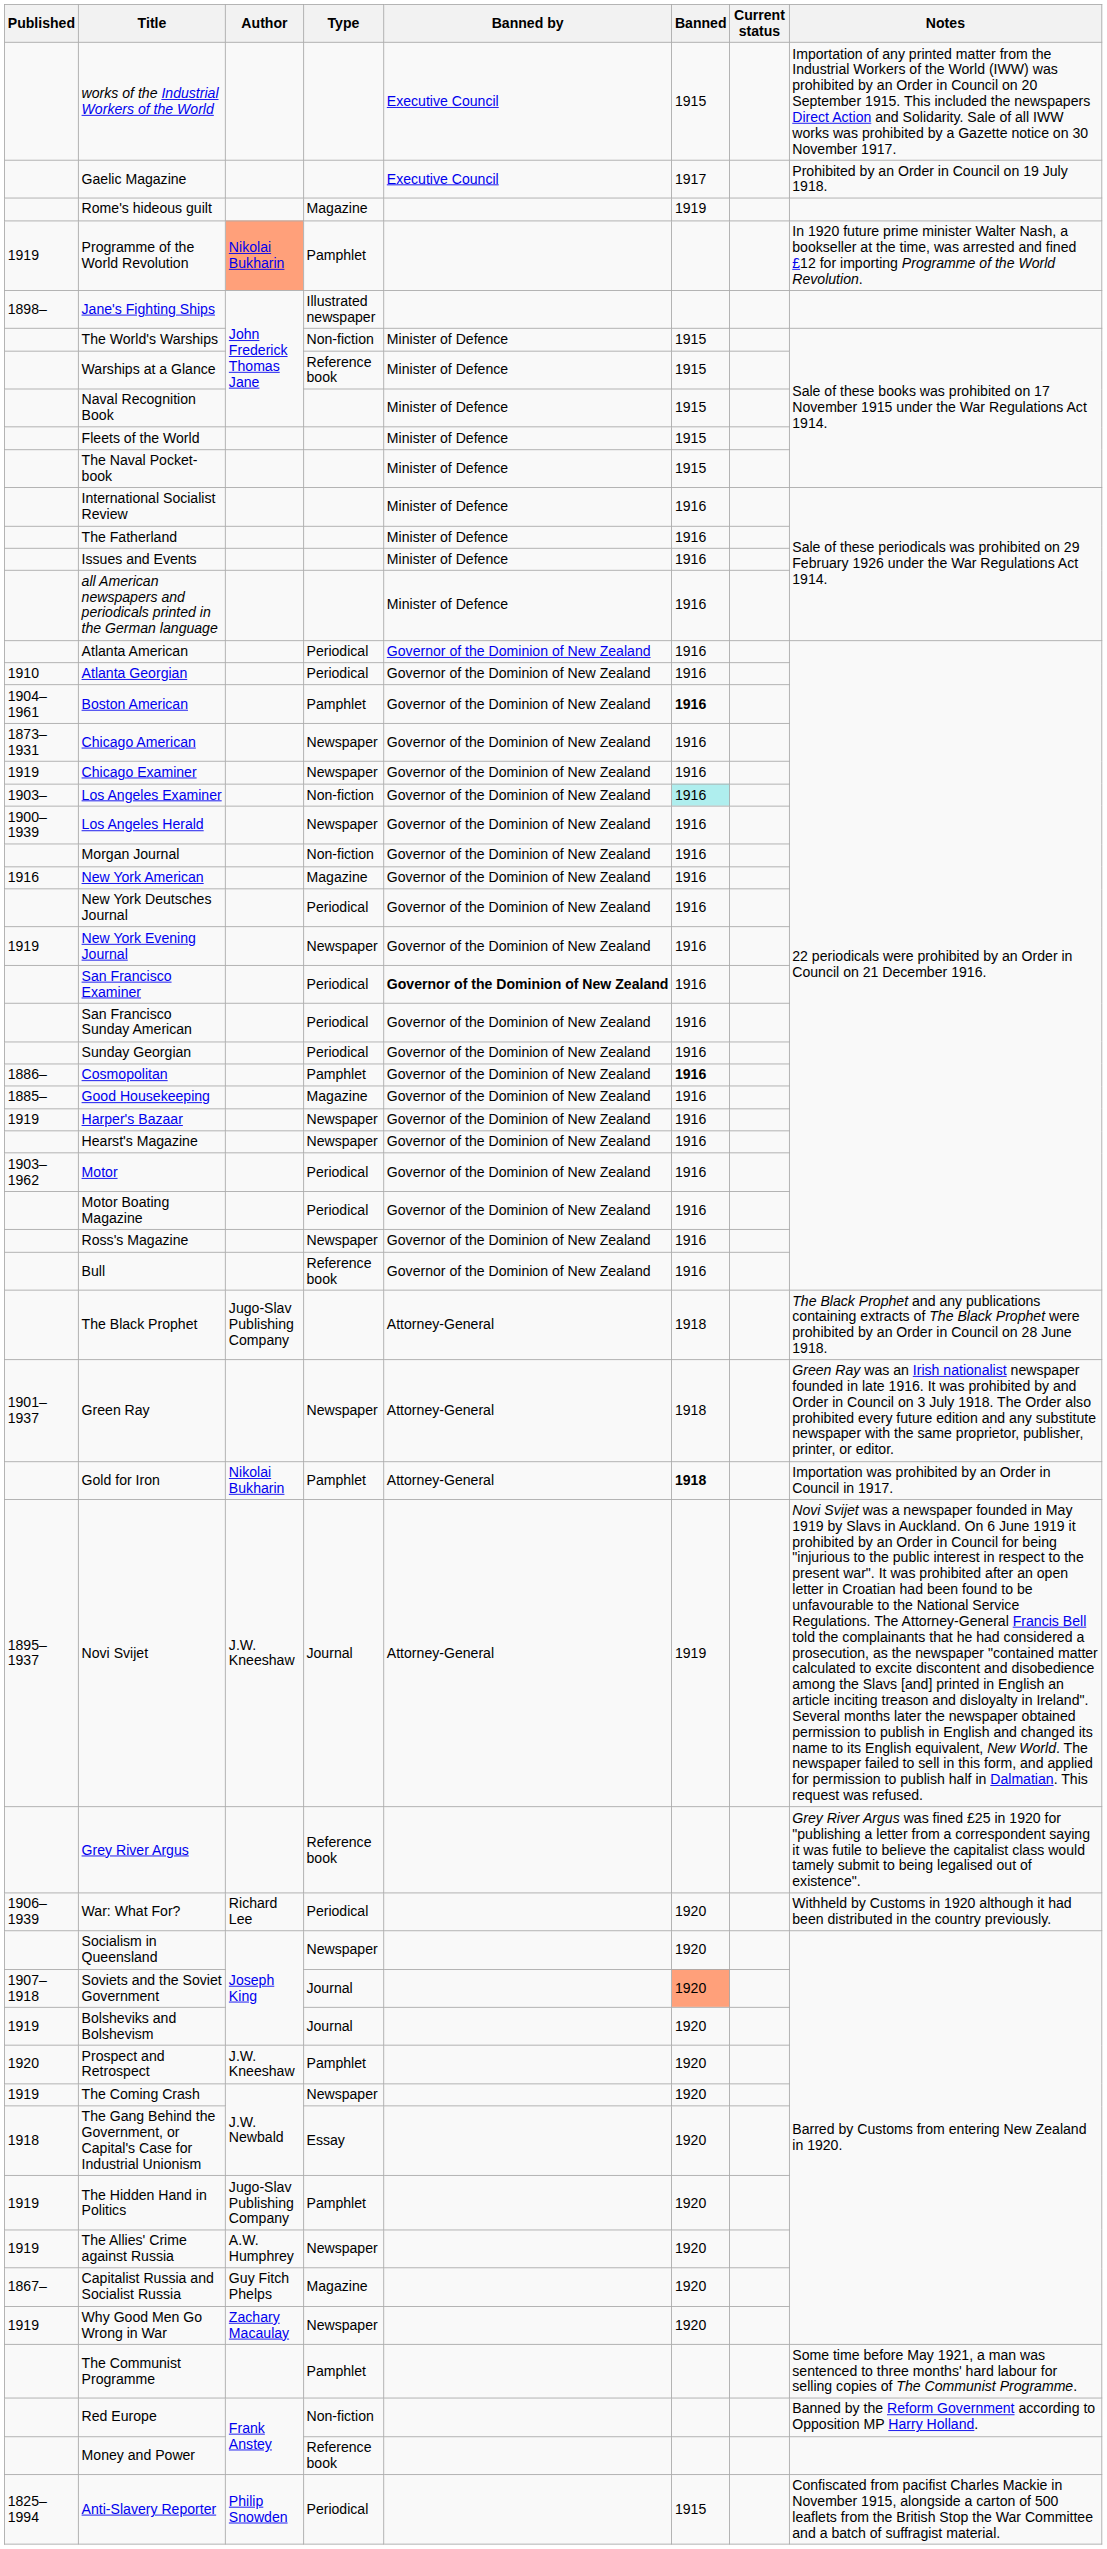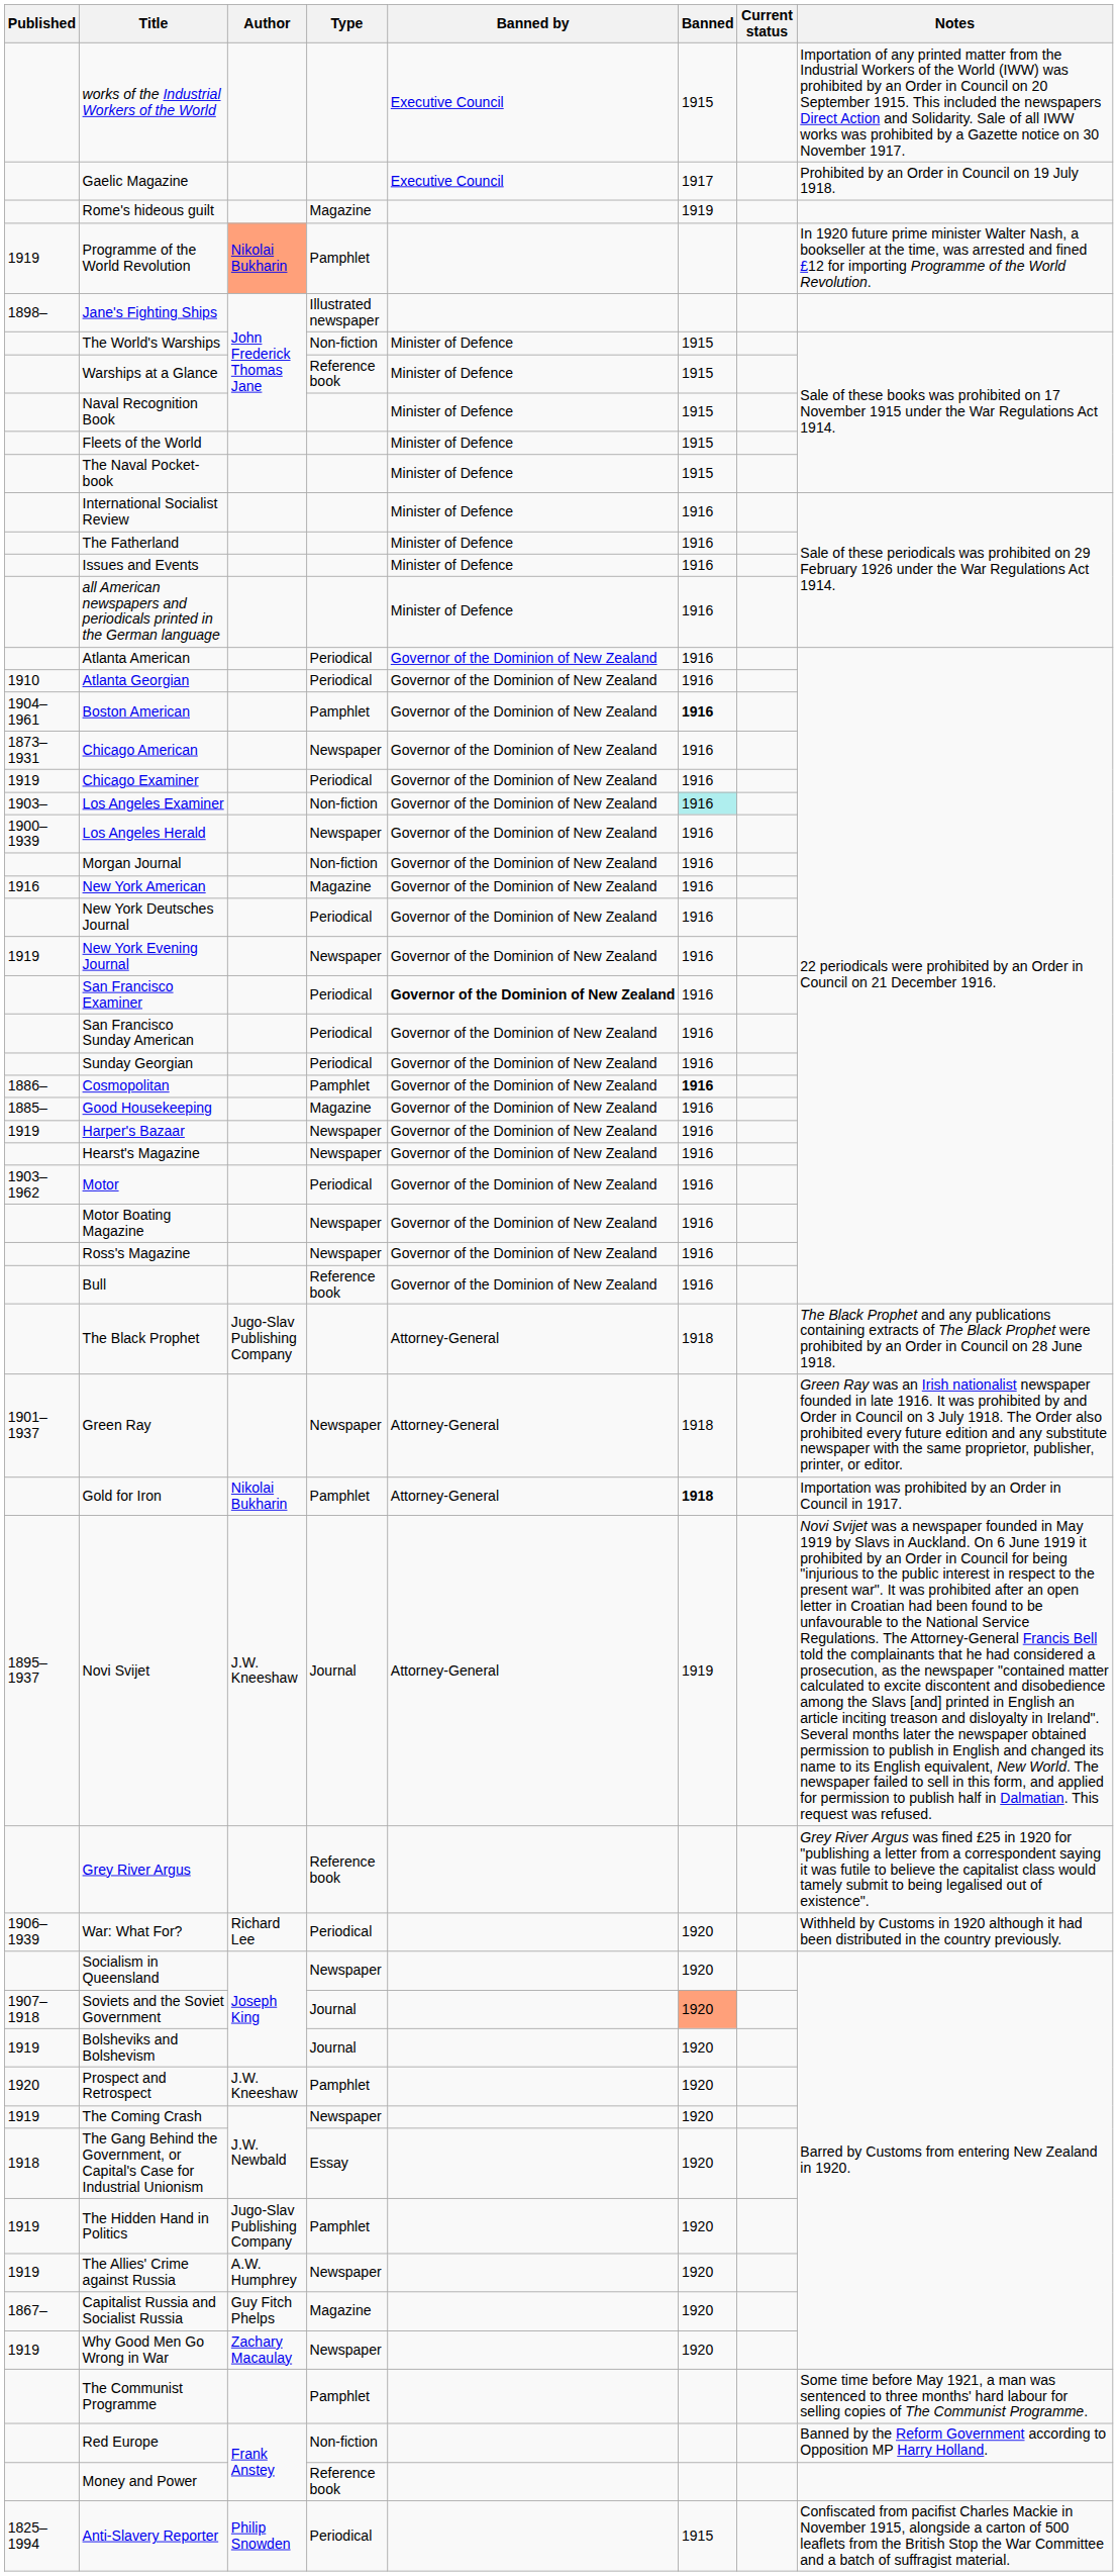 <table class="wikitable sortable">
 <tr>
 <th>Published</th>
 <th style="width:10em;">Title</th>
 <th>Author</th>
 <th>Type</th>
 <th style="white-space: nowrap;">Banned by</th>
 <th>Banned</th>
 <th>Current status</th>
 <th>Notes</th>
 </tr>
 <tr>
 <td></td>
 <td><em>works of the <a href='#'>Industrial Workers of the World</a></em></td>
 <td></td>
 <td></td>
 <td style="white-space: nowrap;"><a href='#'>Executive Council</a></td>
 <td>1915</td>
 <td></td>
 <td>Importation of any printed matter from the Industrial Workers of the World (IWW) was prohibited by an Order in Council on 20 September 1915. This included the newspapers <a href='#'>Direct Action</a> and Solidarity. Sale of all IWW works was prohibited by a Gazette notice on 30 November 1917.</td>
 </tr>
 <tr>
 <td></td>
 <td>Gaelic Magazine</td>
 <td></td>
 <td></td>
 <td style="white-space: nowrap;"><a href='#'>Executive Council</a></td>
 <td>1917</td>
 <td></td>
 <td>Prohibited by an Order in Council on 19 July 1918.</td>
 </tr>
 <tr>
 <td></td>
 <td>Rome's hideous guilt</td>
 <td></td>
 <td>Magazine</td>
 <td></td>
 <td>1919</td>
 <td></td>
 <td></td>
 </tr>
 <tr>
 <td>1919</td>
 <td>Programme of the World Revolution</td>
 <td style="background: lightsalmon;"><a href='#'>Nikolai Bukharin</a></td>
 <td>Pamphlet</td>
 <td></td>
 <td></td>
 <td></td>
 <td>In 1920 future prime minister Walter Nash, a bookseller at the time, was arrested and fined <a href='#'>£</a>12 for importing <em>Programme of the World Revolution</em>.</td>
 </tr>
 <tr>
 <td>1898–</td>
 <td><a href='#'>Jane's Fighting Ships</a></td>
 <td rowspan="4"><a href='#'>John Frederick Thomas Jane</a></td>
 <td>Illustrated newspaper</td>
 <td></td>
 <td></td>
 <td></td>
 <td></td>
 </tr>
 <tr>
 <td></td>
 <td>The World's Warships</td>
 <td>Non-fiction</td>
 <td style="white-space: nowrap;">Minister of Defence</td>
 <td>1915</td>
 <td></td>
 <td rowspan="5">Sale of these books was prohibited on 17 November 1915 under the War Regulations Act 1914.</td>
 </tr>
 <tr>
 <td></td>
 <td>Warships at a Glance</td>
 <td>Reference book</td>
 <td style="white-space: nowrap;">Minister of Defence</td>
 <td>1915</td>
 <td></td>
 </tr>
 <tr>
 <td></td>
 <td>Naval Recognition Book</td>
 <td></td>
 <td style="white-space: nowrap;">Minister of Defence</td>
 <td>1915</td>
 <td></td>
 </tr>
 <tr>
 <td></td>
 <td>Fleets of the World</td>
 <td></td>
 <td></td>
 <td style="white-space: nowrap;">Minister of Defence</td>
 <td>1915</td>
 <td></td>
 </tr>
 <tr>
 <td></td>
 <td>The Naval Pocket-book</td>
 <td></td>
 <td></td>
 <td style="white-space: nowrap;">Minister of Defence</td>
 <td>1915</td>
 <td></td>
 </tr>
 <tr>
 <td></td>
 <td>International Socialist Review</td>
 <td></td>
 <td></td>
 <td style="white-space: nowrap;">Minister of Defence</td>
 <td>1916</td>
 <td></td>
 <td rowspan="4">Sale of these periodicals was prohibited on 29 February 1926 under the War Regulations Act 1914.</td>
 </tr>
 <tr>
 <td></td>
 <td>The Fatherland</td>
 <td></td>
 <td></td>
 <td style="white-space: nowrap;">Minister of Defence</td>
 <td>1916</td>
 <td></td>
 </tr>
 <tr>
 <td></td>
 <td>Issues and Events</td>
 <td></td>
 <td></td>
 <td style="white-space: nowrap;">Minister of Defence</td>
 <td>1916</td>
 <td></td>
 </tr>
 <tr>
 <td></td>
 <td><em>all American newspapers and periodicals printed in the German language</em></td>
 <td></td>
 <td></td>
 <td style="white-space: nowrap;">Minister of Defence</td>
 <td>1916</td>
 <td></td>
 </tr>
 <tr>
 <td></td>
 <td>Atlanta American</td>
 <td></td>
 <td>Periodical</td>
 <td style="white-space: nowrap;"><a href='#'>Governor of the Dominion of New Zealand</a></td>
 <td>1916</td>
 <td></td>
 <td rowspan="22">22 periodicals were prohibited by an Order in Council on 21 December 1916.</td>
 </tr>
 <tr>
 <td>1910</td>
 <td><a href='#'>Atlanta Georgian</a></td>
 <td></td>
 <td>Periodical</td>
 <td style="white-space: nowrap;">Governor of the Dominion of New Zealand</td>
 <td>1916</td>
 <td></td>
 </tr>
 <tr>
 <td>1904–1961</td>
 <td><a href='#'>Boston American</a></td>
 <td></td>
 <td>Pamphlet</td>
 <td style="white-space: nowrap;">Governor of the Dominion of New Zealand</td>
 <td><strong>1916</strong></td>
 <td></td>
 </tr>
 <tr>
 <td>1873–1931</td>
 <td><a href='#'>Chicago American</a></td>
 <td></td>
 <td>Newspaper</td>
 <td style="white-space: nowrap;">Governor of the Dominion of New Zealand</td>
 <td>1916</td>
 <td></td>
 </tr>
 <tr>
 <td>1919</td>
 <td><a href='#'>Chicago Examiner</a></td>
 <td></td>
-<td>Newspaper</td>
+<td>Periodical</td>
 <td style="white-space: nowrap;">Governor of the Dominion of New Zealand</td>
 <td>1916</td>
 <td></td>
 </tr>
 <tr>
 <td>1903–</td>
 <td><a href='#'>Los Angeles Examiner</a></td>
 <td></td>
 <td>Non-fiction</td>
 <td style="white-space: nowrap;">Governor of the Dominion of New Zealand</td>
 <td style="background: paleturquoise;">1916</td>
 <td></td>
 </tr>
 <tr>
 <td>1900–1939</td>
 <td><a href='#'>Los Angeles Herald</a></td>
 <td></td>
 <td>Newspaper</td>
 <td style="white-space: nowrap;">Governor of the Dominion of New Zealand</td>
 <td>1916</td>
 <td></td>
 </tr>
 <tr>
 <td></td>
 <td>Morgan Journal</td>
 <td></td>
 <td>Non-fiction</td>
 <td style="white-space: nowrap;">Governor of the Dominion of New Zealand</td>
 <td>1916</td>
 <td></td>
 </tr>
 <tr>
 <td>1916</td>
 <td><a href='#'>New York American</a></td>
 <td></td>
 <td>Magazine</td>
 <td style="white-space: nowrap;">Governor of the Dominion of New Zealand</td>
 <td>1916</td>
 <td></td>
 </tr>
 <tr>
 <td></td>
 <td>New York Deutsches Journal</td>
 <td></td>
 <td>Periodical</td>
 <td style="white-space: nowrap;">Governor of the Dominion of New Zealand</td>
 <td>1916</td>
 <td></td>
 </tr>
 <tr>
 <td>1919</td>
 <td><a href='#'>New York Evening Journal</a></td>
 <td></td>
 <td>Newspaper</td>
 <td style="white-space: nowrap;">Governor of the Dominion of New Zealand</td>
 <td>1916</td>
 <td></td>
 </tr>
 <tr>
 <td></td>
 <td><a href='#'>San Francisco Examiner</a></td>
 <td></td>
 <td>Periodical</td>
 <td style="white-space: nowrap;"><strong>Governor of the Dominion of New Zealand</strong></td>
 <td>1916</td>
 <td></td>
 </tr>
 <tr>
 <td></td>
 <td>San Francisco Sunday American</td>
 <td></td>
 <td>Periodical</td>
 <td style="white-space: nowrap;">Governor of the Dominion of New Zealand</td>
 <td>1916</td>
 <td></td>
 </tr>
 <tr>
 <td></td>
 <td>Sunday Georgian</td>
 <td></td>
 <td>Periodical</td>
 <td style="white-space: nowrap;">Governor of the Dominion of New Zealand</td>
 <td>1916</td>
 <td></td>
 </tr>
 <tr>
 <td>1886–</td>
 <td><a href='#'>Cosmopolitan</a></td>
 <td></td>
 <td>Pamphlet</td>
 <td style="white-space: nowrap;">Governor of the Dominion of New Zealand</td>
 <td><strong>1916</strong></td>
 <td></td>
 </tr>
 <tr>
 <td>1885–</td>
 <td><a href='#'>Good Housekeeping</a></td>
 <td></td>
 <td>Magazine</td>
 <td style="white-space: nowrap;">Governor of the Dominion of New Zealand</td>
 <td>1916</td>
 <td></td>
 </tr>
 <tr>
 <td>1919</td>
 <td><a href='#'>Harper's Bazaar</a></td>
 <td></td>
 <td>Newspaper</td>
 <td style="white-space: nowrap;">Governor of the Dominion of New Zealand</td>
 <td>1916</td>
 <td></td>
 </tr>
 <tr>
 <td></td>
 <td>Hearst's Magazine</td>
 <td></td>
 <td>Newspaper</td>
 <td style="white-space: nowrap;">Governor of the Dominion of New Zealand</td>
 <td>1916</td>
 <td></td>
 </tr>
 <tr>
 <td>1903–1962</td>
 <td><a href='#'>Motor</a></td>
 <td></td>
 <td>Periodical</td>
 <td style="white-space: nowrap;">Governor of the Dominion of New Zealand</td>
 <td>1916</td>
 <td></td>
 </tr>
 <tr>
 <td></td>
 <td>Motor Boating Magazine</td>
 <td></td>
-<td>Periodical</td>
+<td>Newspaper</td>
 <td style="white-space: nowrap;">Governor of the Dominion of New Zealand</td>
 <td>1916</td>
 <td></td>
 </tr>
 <tr>
 <td></td>
 <td>Ross's Magazine</td>
 <td></td>
 <td>Newspaper</td>
 <td style="white-space: nowrap;">Governor of the Dominion of New Zealand</td>
 <td>1916</td>
 <td></td>
 </tr>
 <tr>
 <td></td>
 <td>Bull</td>
 <td></td>
 <td>Reference book</td>
 <td style="white-space: nowrap;">Governor of the Dominion of New Zealand</td>
 <td>1916</td>
 <td></td>
 </tr>
 <tr>
 <td></td>
 <td>The Black Prophet</td>
 <td>Jugo-Slav Publishing Company</td>
 <td></td>
 <td style="white-space: nowrap;">Attorney-General</td>
 <td>1918</td>
 <td></td>
 <td><em>The Black Prophet</em> and any publications containing extracts of <em>The Black Prophet</em> were prohibited by an Order in Council on 28 June 1918.</td>
 </tr>
 <tr>
 <td>1901–1937</td>
 <td>Green Ray</td>
 <td></td>
 <td>Newspaper</td>
 <td style="white-space: nowrap;">Attorney-General</td>
 <td>1918</td>
 <td></td>
 <td><em>Green Ray</em> was an <a href='#'>Irish nationalist</a> newspaper founded in late 1916. It was prohibited by and Order in Council on 3 July 1918. The Order also prohibited every future edition and any substitute newspaper with the same proprietor, publisher, printer, or editor.</td>
 </tr>
 <tr>
 <td></td>
 <td>Gold for Iron</td>
 <td><a href='#'>Nikolai Bukharin</a></td>
 <td>Pamphlet</td>
 <td style="white-space: nowrap;">Attorney-General</td>
 <td><strong>1918</strong></td>
 <td></td>
 <td>Importation was prohibited by an Order in Council in 1917.</td>
 </tr>
 <tr>
 <td>1895–1937</td>
 <td>Novi Svijet</td>
 <td>J.W. Kneeshaw</td>
 <td>Journal</td>
 <td style="white-space: nowrap;">Attorney-General</td>
 <td>1919</td>
 <td></td>
 <td><em>Novi Svijet</em> was a newspaper founded in May 1919 by Slavs in Auckland. On 6 June 1919 it prohibited by an Order in Council for being "injurious to the public interest in respect to the present war". It was prohibited after an open letter in Croatian had been found to be unfavourable to the National Service Regulations. The Attorney-General <a href='#'>Francis Bell</a> told the complainants that he had considered a prosecution, as the newspaper "contained matter calculated to excite discontent and disobedience among the Slavs [and] printed in English an article inciting treason and disloyalty in Ireland". Several months later the newspaper obtained permission to publish in English and changed its name to its English equivalent, <em>New World</em>. The newspaper failed to sell in this form, and applied for permission to publish half in <a href='#'>Dalmatian</a>. This request was refused.</td>
 </tr>
 <tr>
 <td></td>
 <td><a href='#'>Grey River Argus</a></td>
 <td></td>
 <td>Reference book</td>
 <td></td>
 <td></td>
 <td></td>
 <td><em>Grey River Argus</em> was fined £25 in 1920 for "publishing a letter from a correspondent saying it was futile to believe the capitalist class would tamely submit to being legalised out of existence".</td>
 </tr>
 <tr>
 <td>1906–1939</td>
 <td>War: What For?</td>
 <td>Richard Lee</td>
 <td>Periodical</td>
 <td></td>
 <td>1920</td>
 <td></td>
 <td>Withheld by Customs in 1920 although it had been distributed in the country previously.</td>
 </tr>
 <tr>
 <td></td>
 <td>Socialism in Queensland</td>
 <td rowspan="3"><a href='#'>Joseph King</a></td>
 <td>Newspaper</td>
 <td></td>
 <td>1920</td>
 <td></td>
 <td rowspan="10">Barred by Customs from entering New Zealand in 1920.</td>
 </tr>
 <tr>
 <td>1907–1918</td>
 <td>Soviets and the Soviet Government</td>
 <td>Journal</td>
 <td></td>
 <td style="background: lightsalmon;">1920</td>
 <td></td>
 </tr>
 <tr>
 <td>1919</td>
 <td>Bolsheviks and Bolshevism</td>
 <td>Journal</td>
 <td></td>
 <td>1920</td>
 <td></td>
 </tr>
 <tr>
 <td>1920</td>
 <td>Prospect and Retrospect</td>
 <td>J.W. Kneeshaw</td>
 <td>Pamphlet</td>
 <td></td>
 <td>1920</td>
 <td></td>
 </tr>
 <tr>
 <td>1919</td>
 <td>The Coming Crash</td>
 <td rowspan="2">J.W. Newbald</td>
 <td>Newspaper</td>
 <td></td>
 <td>1920</td>
 <td></td>
 </tr>
 <tr>
 <td>1918</td>
 <td>The Gang Behind the Government, or Capital's Case for Industrial Unionism</td>
 <td>Essay</td>
 <td></td>
 <td>1920</td>
 <td></td>
 </tr>
 <tr>
 <td>1919</td>
 <td>The Hidden Hand in Politics</td>
 <td>Jugo-Slav Publishing Company</td>
 <td>Pamphlet</td>
 <td></td>
 <td>1920</td>
 <td></td>
 </tr>
 <tr>
 <td>1919</td>
 <td>The Allies' Crime against Russia</td>
 <td>A.W. Humphrey</td>
 <td>Newspaper</td>
 <td></td>
 <td>1920</td>
 <td></td>
 </tr>
 <tr>
 <td>1867–</td>
 <td>Capitalist Russia and Socialist Russia</td>
 <td>Guy Fitch Phelps</td>
 <td>Magazine</td>
 <td></td>
 <td>1920</td>
 <td></td>
 </tr>
 <tr>
 <td>1919</td>
 <td>Why Good Men Go Wrong in War</td>
 <td><a href='#'>Zachary Macaulay</a></td>
 <td>Newspaper</td>
 <td></td>
 <td>1920</td>
 <td></td>
 </tr>
 <tr>
 <td></td>
 <td>The Communist Programme</td>
 <td></td>
 <td>Pamphlet</td>
 <td></td>
 <td></td>
 <td></td>
 <td>Some time before May 1921, a man was sentenced to three months' hard labour for selling copies of <em>The Communist Programme</em>.</td>
 </tr>
 <tr>
 <td></td>
 <td>Red Europe</td>
 <td rowspan="2"><a href='#'>Frank Anstey</a></td>
 <td>Non-fiction</td>
 <td></td>
 <td></td>
 <td></td>
 <td>Banned by the <a href='#'>Reform Government</a> according to Opposition MP <a href='#'>Harry Holland</a>.</td>
 </tr>
 <tr>
 <td></td>
 <td>Money and Power</td>
 <td>Reference book</td>
 <td></td>
 <td></td>
 <td></td>
 <td></td>
 </tr>
 <tr>
 <td>1825–1994</td>
 <td><a href='#'>Anti-Slavery Reporter</a></td>
 <td><a href='#'>Philip Snowden</a></td>
 <td>Periodical</td>
 <td></td>
 <td>1915</td>
 <td></td>
 <td>Confiscated from pacifist Charles Mackie in November 1915, alongside a carton of 500 leaflets from the British Stop the War Committee and a batch of suffragist material.</td>
 </tr>
 </table>
